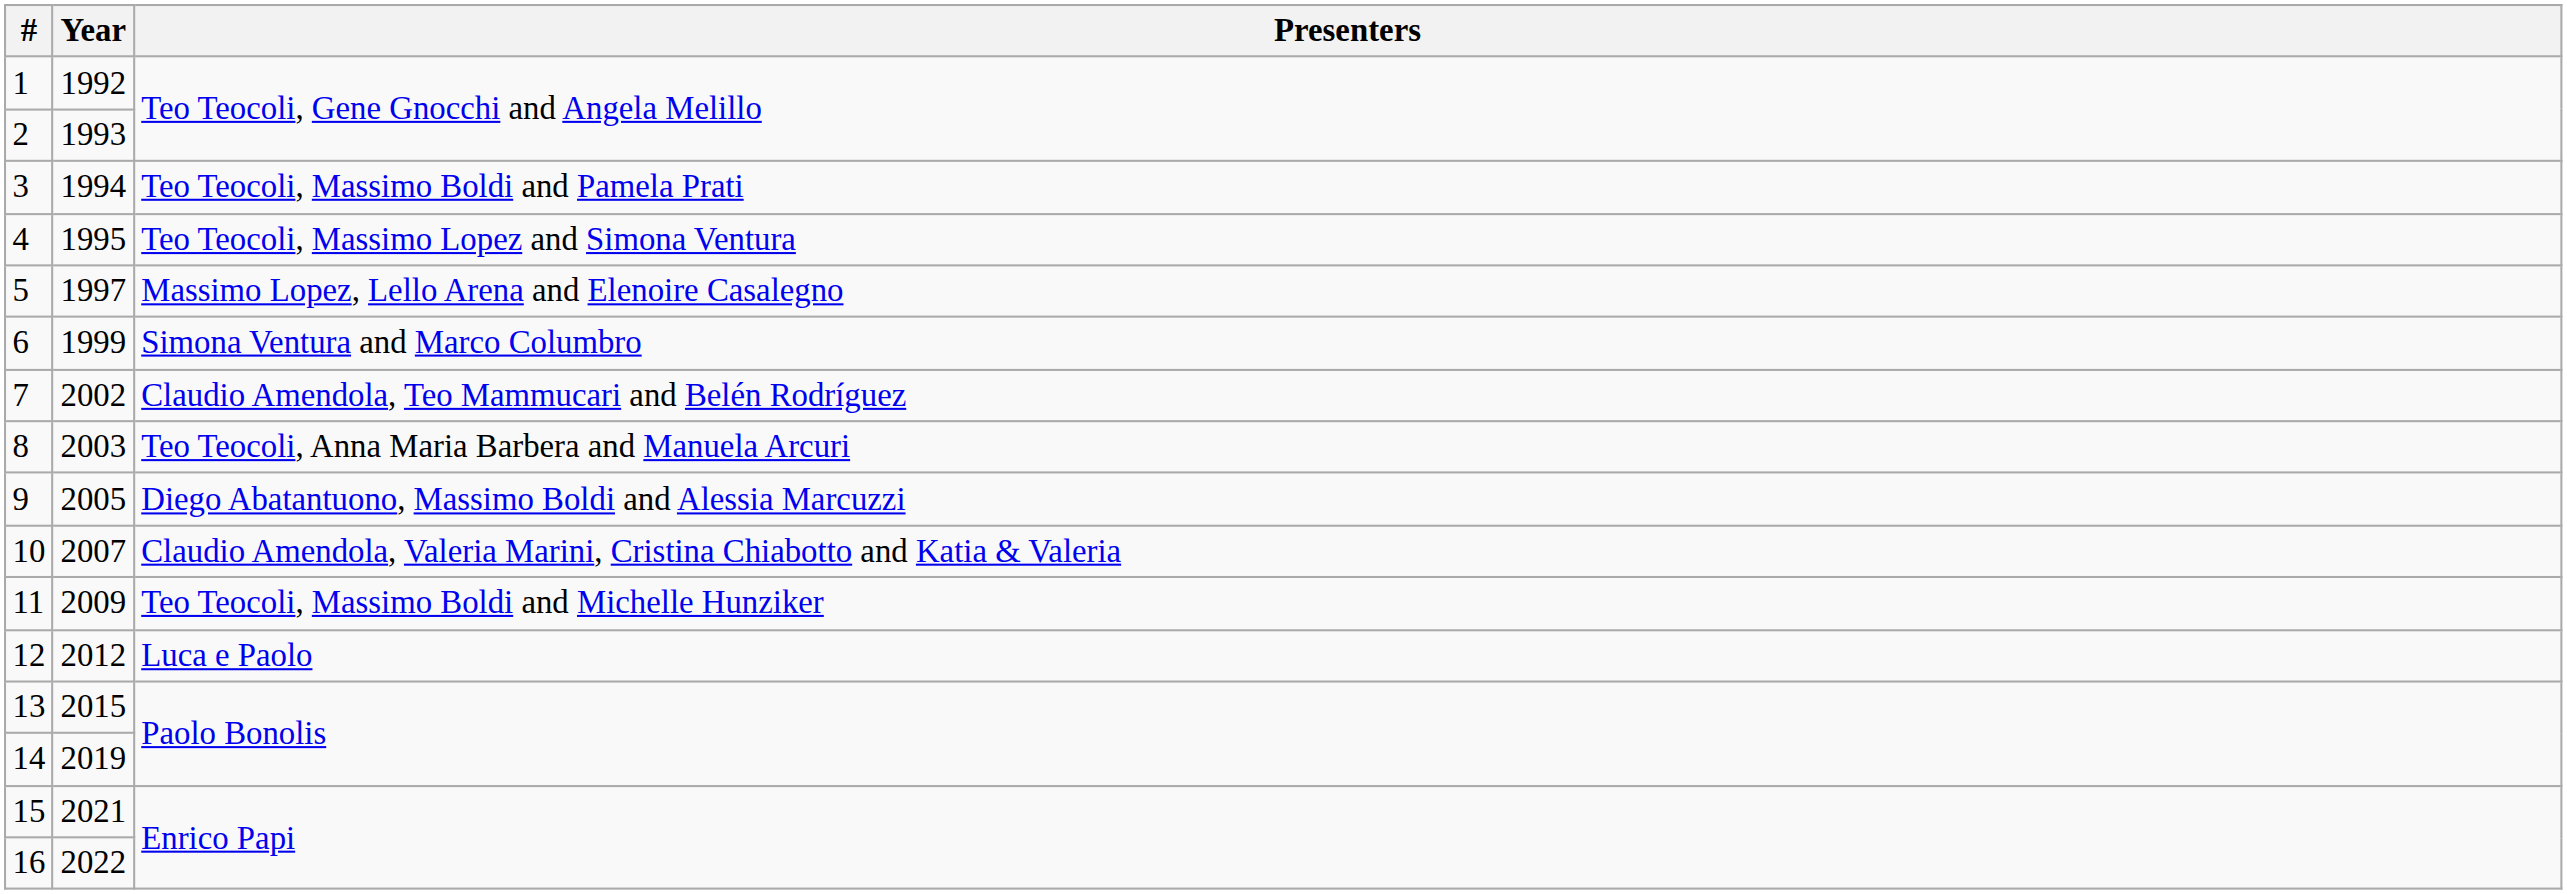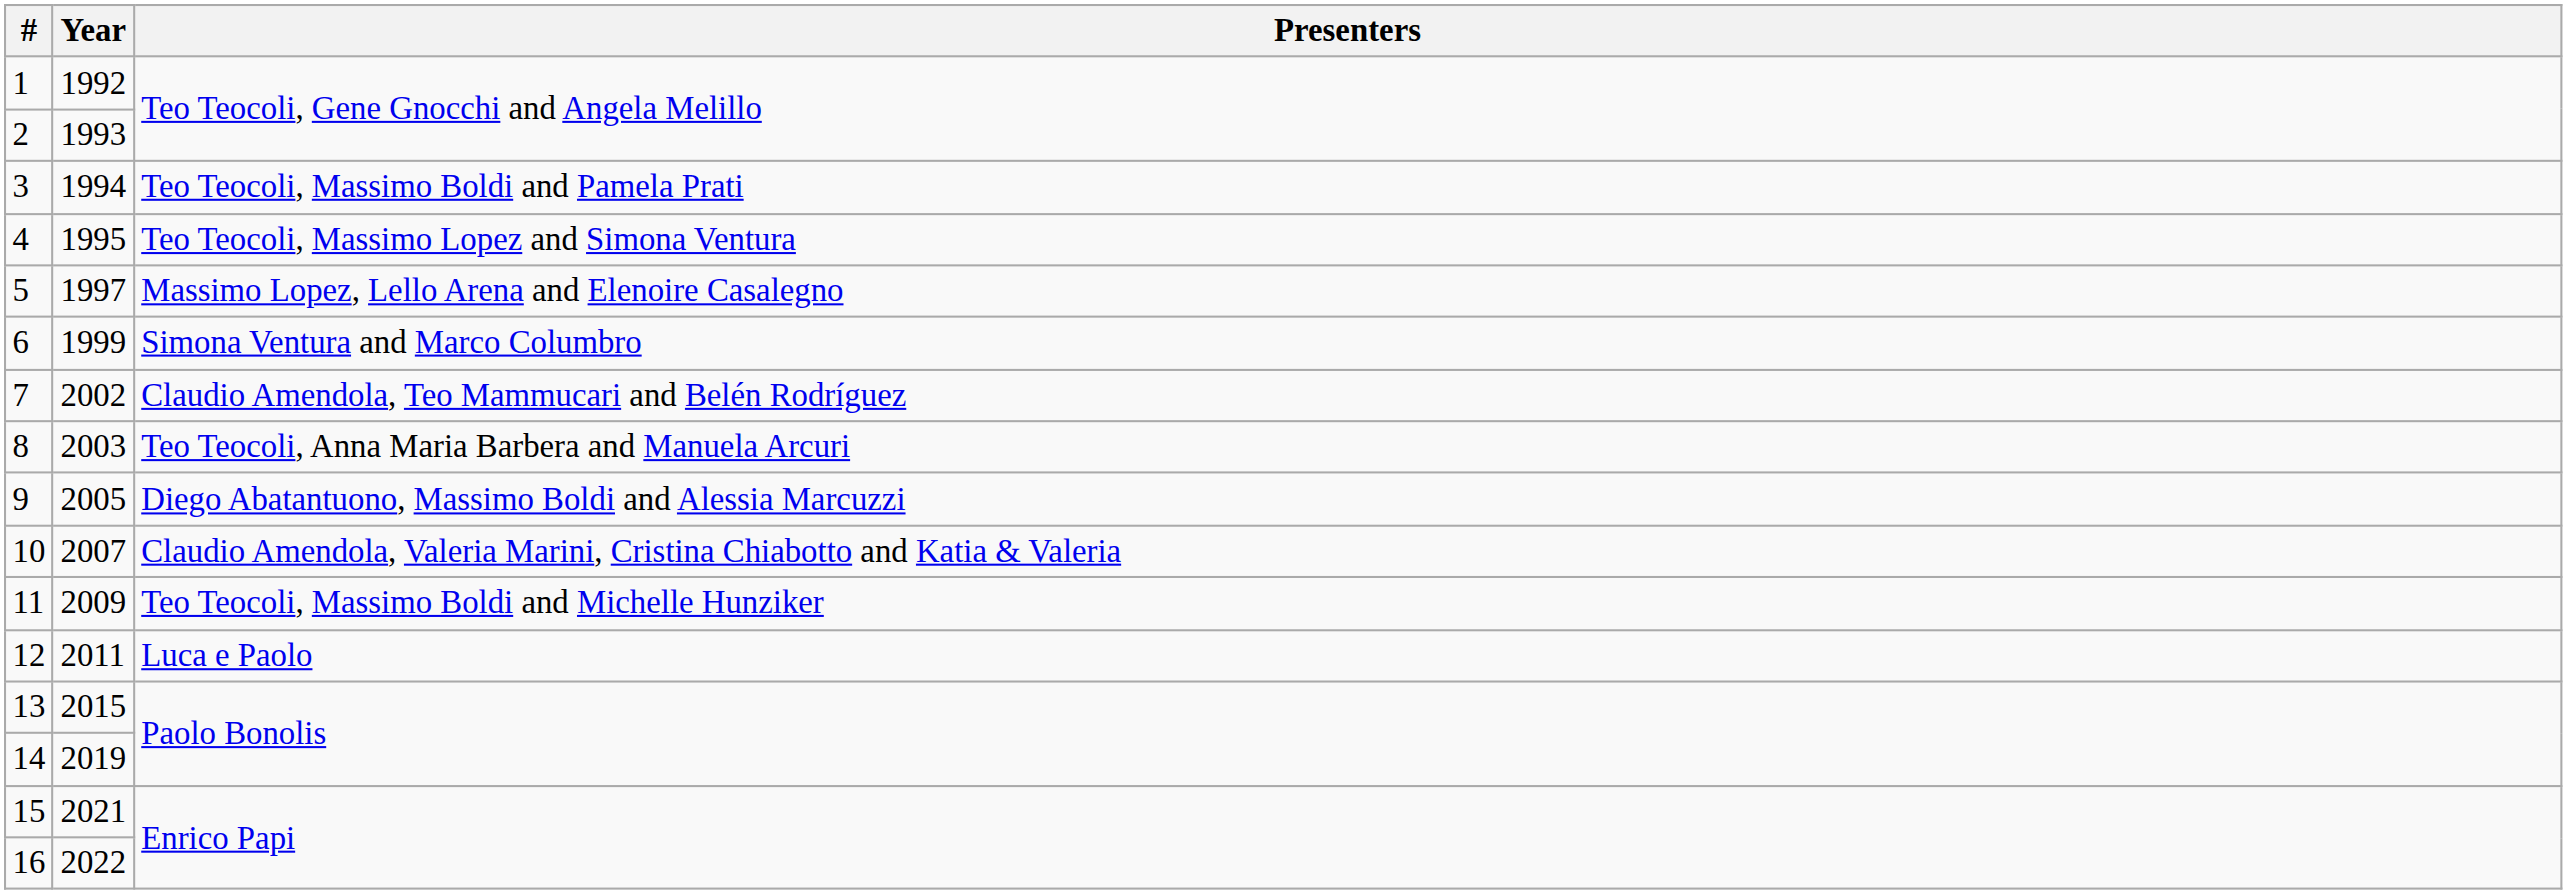 <table class="wikitable sortable">
 <tr>
 <th width="1%">#</th>
 <th width="3%">Year</th>
 <th width="96%">Presenters</th>
 </tr>
 <tr>
 <td>1</td>
 <td>1992</td>
 <td rowspan="2"><a href='#'>Teo Teocoli</a>, <a href='#'>Gene Gnocchi</a> and <a href='#'>Angela Melillo</a></td>
 </tr>
 <tr>
 <td>2</td>
 <td>1993</td>
 </tr>
 <tr>
 <td>3</td>
 <td>1994</td>
 <td><a href='#'>Teo Teocoli</a>, <a href='#'>Massimo Boldi</a> and <a href='#'>Pamela Prati</a></td>
 </tr>
 <tr>
 <td>4</td>
 <td>1995</td>
 <td><a href='#'>Teo Teocoli</a>, <a href='#'>Massimo Lopez</a> and <a href='#'>Simona Ventura</a></td>
 </tr>
 <tr>
 <td>5</td>
 <td>1997</td>
 <td><a href='#'>Massimo Lopez</a>, <a href='#'>Lello Arena</a> and <a href='#'>Elenoire Casalegno</a></td>
 </tr>
 <tr>
 <td>6</td>
 <td>1999</td>
 <td><a href='#'>Simona Ventura</a> and <a href='#'>Marco Columbro</a></td>
 </tr>
 <tr>
 <td>7</td>
 <td>2002</td>
 <td><a href='#'>Claudio Amendola</a>, <a href='#'>Teo Mammucari</a> and <a href='#'>Belén Rodríguez</a></td>
 </tr>
 <tr>
 <td>8</td>
 <td>2003</td>
 <td><a href='#'>Teo Teocoli</a>, Anna Maria Barbera and <a href='#'>Manuela Arcuri</a></td>
 </tr>
 <tr>
 <td>9</td>
 <td>2005</td>
 <td><a href='#'>Diego Abatantuono</a>,  <a href='#'>Massimo Boldi</a> and <a href='#'>Alessia Marcuzzi</a></td>
 </tr>
 <tr>
 <td>10</td>
 <td>2007</td>
 <td><a href='#'>Claudio Amendola</a>, <a href='#'>Valeria Marini</a>, <a href='#'>Cristina Chiabotto</a> and <a href='#'>Katia & Valeria</a></td>
 </tr>
 <tr>
 <td>11</td>
 <td>2009</td>
 <td><a href='#'>Teo Teocoli</a>, <a href='#'>Massimo Boldi</a> and <a href='#'>Michelle Hunziker</a></td>
 </tr>
 <tr>
 <td>12</td>
-<td>2012</td>
+<td>2011</td>
 <td><a href='#'>Luca e Paolo</a></td>
 </tr>
 <tr>
 <td>13</td>
 <td>2015</td>
 <td rowspan="2"><a href='#'>Paolo Bonolis</a></td>
 </tr>
 <tr>
 <td>14</td>
 <td>2019</td>
 </tr>
 <tr>
 <td>15</td>
 <td>2021</td>
 <td rowspan="2"><a href='#'>Enrico Papi</a></td>
 </tr>
 <tr>
 <td>16</td>
 <td>2022</td>
 </tr>
 </table>
